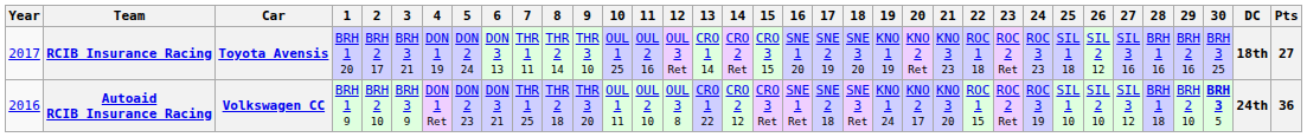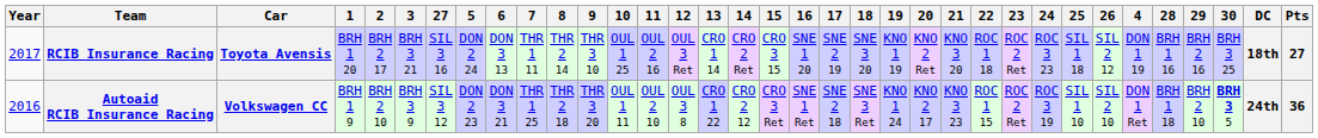 <table class="wikitable" style="text-align:center; font-size:85%">
 <tr>
 <th>Year</th>
 <th>Team</th>
 <th>Car</th>
 <th>1</th>
 <th>2</th>
 <th>3</th>
-<th>4</th>
+<th>27</th>
 <th>5</th>
 <th>6</th>
 <th>7</th>
 <th>8</th>
 <th>9</th>
 <th>10</th>
 <th>11</th>
 <th>12</th>
 <th>13</th>
 <th>14</th>
 <th>15</th>
 <th>16</th>
 <th>17</th>
 <th>18</th>
 <th>19</th>
 <th>20</th>
 <th>21</th>
 <th>22</th>
 <th>23</th>
 <th>24</th>
 <th>25</th>
 <th>26</th>
-<th>27</th>
+<th>4</th>
 <th>28</th>
 <th>29</th>
 <th>30</th>
 <th>DC</th>
 <th>Pts</th>
 </tr>
 <tr>
 <td><a href='#'>2017</a></td>
 <th nowrap><a href='#'>RCIB Insurance Racing</a></th>
 <th nowrap><a href='#'>Toyota Avensis</a></th>
 <td style="background:#CFCFFF;"><a href='#'>BRH<br>1</a><br><small>20</small></td>
 <td style="background:#CFCFFF;"><a href='#'>BRH<br>2</a><br><small>17</small></td>
 <td style="background:#CFCFFF;"><a href='#'>BRH<br>3</a><br><small>21</small></td>
-<td style="background:#CFCFFF;"><a href='#'>DON<br>1</a><br><small>19</small></td>
+<td style="background:#CFCFFF;"><a href='#'>SIL<br>3</a><br><small>16</small></td>
 <td style="background:#CFCFFF;"><a href='#'>DON<br>2</a><br><small>24</small></td>
 <td style="background:#DFFFDF;"><a href='#'>DON<br>3</a><br><small>13</small></td>
 <td style="background:#DFFFDF;"><a href='#'>THR<br>1</a><br><small>11</small></td>
 <td style="background:#DFFFDF;"><a href='#'>THR<br>2</a><br><small>14</small></td>
 <td style="background:#DFFFDF;"><a href='#'>THR<br>3</a><br><small>10</small></td>
 <td style="background:#CFCFFF;"><a href='#'>OUL<br>1</a><br><small>25</small></td>
 <td style="background:#CFCFFF;"><a href='#'>OUL<br>2</a><br><small>16</small></td>
 <td style="background:#EFCFFF;"><a href='#'>OUL<br>3</a><br><small>Ret</small></td>
 <td style="background:#DFFFDF;"><a href='#'>CRO<br>1</a><br><small>14</small></td>
 <td style="background:#EFCFFF;"><a href='#'>CRO<br>2</a><br><small>Ret</small></td>
 <td style="background:#DFFFDF;"><a href='#'>CRO<br>3</a><br><small>15</small></td>
 <td style="background:#CFCFFF;"><a href='#'>SNE<br>1</a><br><small>20</small></td>
 <td style="background:#CFCFFF;"><a href='#'>SNE<br>2</a><br><small>19</small></td>
 <td style="background:#CFCFFF;"><a href='#'>SNE<br>3</a><br><small>20</small></td>
 <td style="background:#CFCFFF;"><a href='#'>KNO<br>1</a><br><small>19</small></td>
 <td style="background:#EFCFFF;"><a href='#'>KNO<br>2</a><br><small>Ret</small></td>
-<td style="background:#CFCFFF;"><a href='#'>KNO<br>3</a><br><small>23</small></td>
+<td style="background:#CFCFFF;"><a href='#'>KNO<br>3</a><br><small>20</small></td>
 <td style="background:#CFCFFF;"><a href='#'>ROC<br>1</a><br><small>18</small></td>
 <td style="background:#EFCFFF;"><a href='#'>ROC<br>2</a><br><small>Ret</small></td>
 <td style="background:#CFCFFF;"><a href='#'>ROC<br>3</a><br><small>23</small></td>
 <td style="background:#CFCFFF;"><a href='#'>SIL<br>1</a><br><small>18</small></td>
 <td style="background:#DFFFDF;"><a href='#'>SIL<br>2</a><br><small>12</small></td>
-<td style="background:#CFCFFF;"><a href='#'>SIL<br>3</a><br><small>16</small></td>
+<td style="background:#CFCFFF;"><a href='#'>DON<br>1</a><br><small>19</small></td>
 <td style="background:#CFCFFF;"><a href='#'>BRH<br>1</a><br><small>16</small></td>
 <td style="background:#CFCFFF;"><a href='#'>BRH<br>2</a><br><small>16</small></td>
 <td style="background:#CFCFFF;"><a href='#'>BRH<br>3</a><br><small>25</small></td>
 <th>18th</th>
 <th>27</th>
 </tr>
 <tr>
 <td><a href='#'>2016</a></td>
 <th nowrap><a href='#'>Autoaid<br>RCIB Insurance Racing</a></th>
 <th nowrap><a href='#'>Volkswagen CC</a></th>
 <td style="background:#DFFFDF;"><a href='#'>BRH<br>1</a><br><small>9</small></td>
 <td style="background:#DFFFDF;"><a href='#'>BRH<br>2</a><br><small>10</small></td>
 <td style="background:#DFFFDF;"><a href='#'>BRH<br>3</a><br><small>9</small></td>
-<td style="background:#EFCFFF;"><a href='#'>DON<br>1</a><br><small>Ret</small></td>
+<td style="background:#DFFFDF;"><a href='#'>SIL<br>3</a><br><small>12</small></td>
 <td style="background:#CFCFFF;"><a href='#'>DON<br>2</a><br><small>23</small></td>
 <td style="background:#CFCFFF;"><a href='#'>DON<br>3</a><br><small>21</small></td>
 <td style="background:#CFCFFF;"><a href='#'>THR<br>1</a><br><small>25</small></td>
 <td style="background:#CFCFFF;"><a href='#'>THR<br>2</a><br><small>18</small></td>
 <td style="background:#CFCFFF;"><a href='#'>THR<br>3</a><br><small>20</small></td>
 <td style="background:#DFFFDF;"><a href='#'>OUL<br>1</a><br><small>11</small></td>
 <td style="background:#DFFFDF;"><a href='#'>OUL<br>2</a><br><small>10</small></td>
 <td style="background:#DFFFDF;"><a href='#'>OUL<br>3</a><br><small>8</small></td>
 <td style="background:#CFCFFF;"><a href='#'>CRO<br>1</a><br><small>22</small></td>
 <td style="background:#DFFFDF;"><a href='#'>CRO<br>2</a><br><small>12</small></td>
 <td style="background:#EFCFFF;"><a href='#'>CRO<br>3</a><br><small>Ret</small></td>
 <td style="background:#EFCFFF;"><a href='#'>SNE<br>1</a><br><small>Ret</small></td>
 <td style="background:#CFCFFF;"><a href='#'>SNE<br>2</a><br><small>18</small></td>
 <td style="background:#EFCFFF;"><a href='#'>SNE<br>3</a><br><small>Ret</small></td>
 <td style="background:#CFCFFF;"><a href='#'>KNO<br>1</a><br><small>24</small></td>
 <td style="background:#CFCFFF;"><a href='#'>KNO<br>2</a><br><small>17</small></td>
-<td style="background:#CFCFFF;"><a href='#'>KNO<br>3</a><br><small>20</small></td>
+<td style="background:#CFCFFF;"><a href='#'>KNO<br>3</a><br><small>23</small></td>
 <td style="background:#DFFFDF;"><a href='#'>ROC<br>1</a><br><small>15</small></td>
 <td style="background:#EFCFFF;"><a href='#'>ROC<br>2</a><br><small>Ret</small></td>
 <td style="background:#CFCFFF;"><a href='#'>ROC<br>3</a><br><small>19</small></td>
 <td style="background:#DFFFDF;"><a href='#'>SIL<br>1</a><br><small>10</small></td>
 <td style="background:#DFFFDF;"><a href='#'>SIL<br>2</a><br><small>10</small></td>
-<td style="background:#DFFFDF;"><a href='#'>SIL<br>3</a><br><small>12</small></td>
+<td style="background:#EFCFFF;"><a href='#'>DON<br>1</a><br><small>Ret</small></td>
 <td style="background:#CFCFFF;"><a href='#'>BRH<br>1</a><br><small>18</small></td>
 <td style="background:#DFFFDF;"><a href='#'>BRH<br>2</a><br><small>10</small></td>
 <td style="background:#DFFFDF;"><strong><a href='#'>BRH<br>3</a></strong><br><small>5</small></td>
 <th>24th</th>
 <th>36</th>
 </tr>
 </table>
